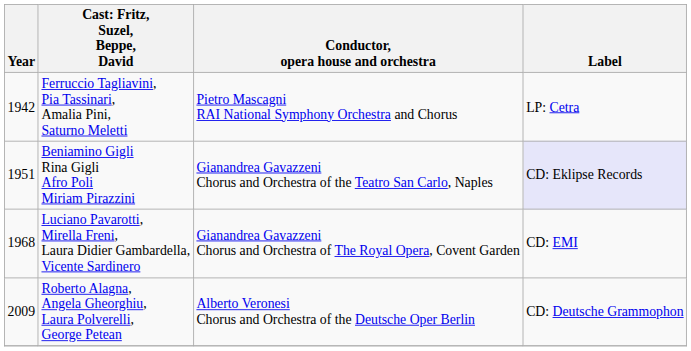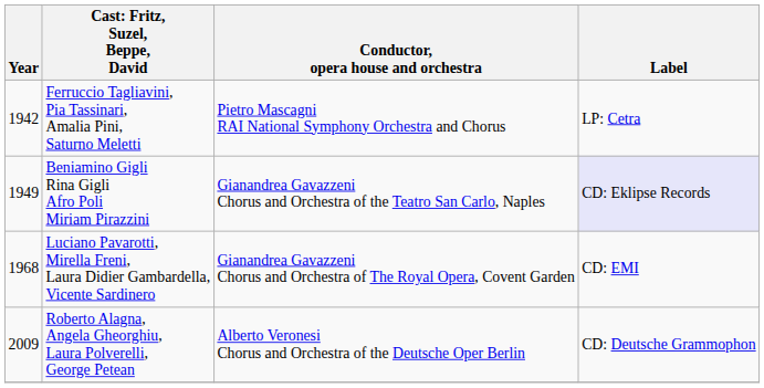 <table class="wikitable">
 <tr>
 <th style="vertical-align: bottom;">Year</th>
 <th>Cast: Fritz,<br>Suzel,<br>Beppe,<br>David</th>
 <th style="vertical-align: bottom;">Conductor,<br>opera house and orchestra</th>
 <th style="vertical-align: bottom;">Label</th>
 </tr>
 <tr>
 <td>1942</td>
 <td><a href='#'>Ferruccio Tagliavini</a>,<br><a href='#'>Pia Tassinari</a>,<br>Amalia Pini,<br><a href='#'>Saturno Meletti</a></td>
 <td><a href='#'>Pietro Mascagni</a><br><a href='#'>RAI National Symphony Orchestra</a> and Chorus</td>
 <td>LP: <a href='#'>Cetra</a></td>
 </tr>
 <tr>
-<td>1951</td>
+<td>1949</td>
 <td><a href='#'>Beniamino Gigli</a><br>Rina Gigli<br><a href='#'>Afro Poli</a><br><a href='#'>Miriam Pirazzini</a></td>
 <td><a href='#'>Gianandrea Gavazzeni</a><br>Chorus and Orchestra of the <a href='#'>Teatro San Carlo</a>, Naples</td>
 <td style="background: lavender;">CD: Eklipse Records</td>
 </tr>
 <tr>
 <td>1968</td>
 <td><a href='#'>Luciano Pavarotti</a>,<br><a href='#'>Mirella Freni</a>,<br>Laura Didier Gambardella,<br><a href='#'>Vicente Sardinero</a></td>
 <td><a href='#'>Gianandrea Gavazzeni</a><br>Chorus and Orchestra of <a href='#'>The Royal Opera</a>, Covent Garden</td>
 <td>CD: <a href='#'>EMI</a></td>
 </tr>
 <tr>
 <td>2009</td>
 <td><a href='#'>Roberto Alagna</a>,<br><a href='#'>Angela Gheorghiu</a>,<br><a href='#'>Laura Polverelli</a>,<br><a href='#'>George Petean</a></td>
 <td><a href='#'>Alberto Veronesi</a><br>Chorus and Orchestra of the <a href='#'>Deutsche Oper Berlin</a></td>
 <td>CD: <a href='#'>Deutsche Grammophon</a></td>
 </tr>
 <tr>
 </tr>
 </table>
